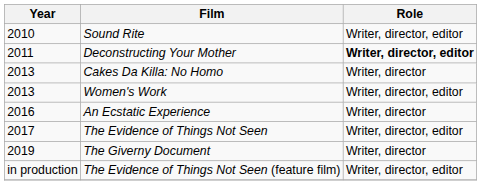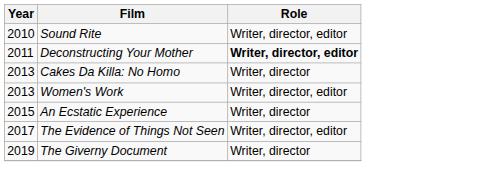 <table class="wikitable" ;>
 <tr style="text-align:center;">
 <th>Year</th>
 <th>Film</th>
 <th>Role</th>
 </tr>
 <tr>
 <td>2010</td>
 <td><em>Sound Rite </em></td>
 <td>Writer, director, editor</td>
 </tr>
 <tr>
 <td>2011</td>
 <td><em>Deconstructing Your Mother</em></td>
 <td><strong>Writer, director, editor</strong></td>
 </tr>
 <tr>
 <td>2013</td>
 <td><em>Cakes Da Killa: No Homo</em></td>
 <td>Writer, director</td>
 </tr>
 <tr>
 <td>2013</td>
 <td><em>Women's Work</em></td>
 <td>Writer, director, editor</td>
 </tr>
 <tr>
-<td>2016</td>
+<td>2015</td>
 <td><em>An Ecstatic Experience</em></td>
 <td>Writer, director</td>
 </tr>
 <tr>
 <td>2017</td>
 <td><em>The Evidence of Things Not Seen</em></td>
 <td>Writer, director, editor</td>
 </tr>
 <tr>
 <td>2019</td>
 <td><em>The Giverny Document</em></td>
 <td>Writer, director</td>
 </tr>
 <tr>
-<td>in production</td>
-<td><em>The Evidence of Things Not Seen</em> (feature film)</td>
-<td>Writer, director, editor</td>
-</tr>
-<tr>
 </tr>
 </table>
